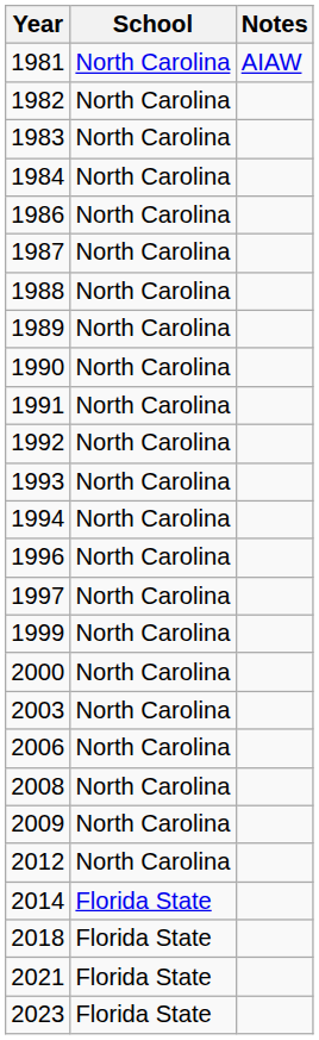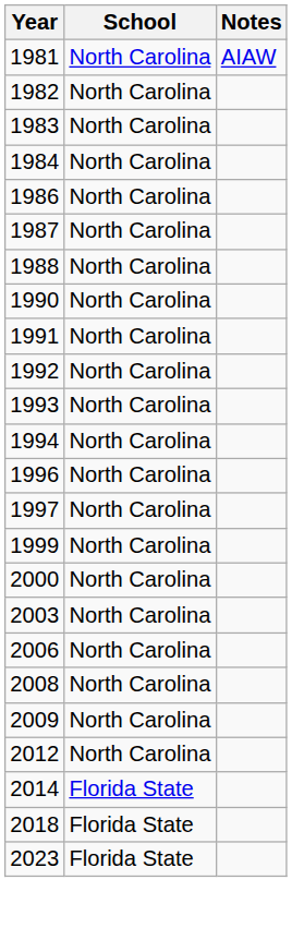 <table class="wikitable">
 <tr>
 <th>Year</th>
 <th>School</th>
 <th>Notes</th>
 </tr>
 <tr>
 <td>1981</td>
 <td><a href='#'>North Carolina</a></td>
 <td><a href='#'>AIAW</a></td>
 </tr>
 <tr>
 <td>1982</td>
 <td>North Carolina</td>
 <td></td>
 </tr>
 <tr>
 <td>1983</td>
 <td>North Carolina</td>
 <td></td>
 </tr>
 <tr>
 <td>1984</td>
 <td>North Carolina</td>
 <td></td>
 </tr>
 <tr>
 <td>1986</td>
 <td>North Carolina</td>
 <td></td>
 </tr>
 <tr>
 <td>1987</td>
 <td>North Carolina</td>
 <td></td>
 </tr>
 <tr>
 <td>1988</td>
-<td>North Carolina</td>
-<td></td>
-</tr>
-<tr>
-<td>1989</td>
 <td>North Carolina</td>
 <td></td>
 </tr>
 <tr>
 <td>1990</td>
 <td>North Carolina</td>
 <td></td>
 </tr>
 <tr>
 <td>1991</td>
 <td>North Carolina</td>
 <td></td>
 </tr>
 <tr>
 <td>1992</td>
 <td>North Carolina</td>
 <td></td>
 </tr>
 <tr>
 <td>1993</td>
 <td>North Carolina</td>
 <td></td>
 </tr>
 <tr>
 <td>1994</td>
 <td>North Carolina</td>
 <td></td>
 </tr>
 <tr>
 <td>1996</td>
 <td>North Carolina</td>
 <td></td>
 </tr>
 <tr>
 <td>1997</td>
 <td>North Carolina</td>
 <td></td>
 </tr>
 <tr>
 <td>1999</td>
 <td>North Carolina</td>
 <td></td>
 </tr>
 <tr>
 <td>2000</td>
 <td>North Carolina</td>
 <td></td>
 </tr>
 <tr>
 <td>2003</td>
 <td>North Carolina</td>
 <td></td>
 </tr>
 <tr>
 <td>2006</td>
 <td>North Carolina</td>
 <td></td>
 </tr>
 <tr>
 <td>2008</td>
 <td>North Carolina</td>
 <td></td>
 </tr>
 <tr>
 <td>2009</td>
 <td>North Carolina</td>
 <td></td>
 </tr>
 <tr>
 <td>2012</td>
 <td>North Carolina</td>
 <td></td>
 </tr>
 <tr>
 <td>2014</td>
 <td><a href='#'>Florida State</a></td>
 <td></td>
 </tr>
 <tr>
 <td>2018</td>
 <td>Florida State</td>
 <td></td>
 </tr>
 <tr>
-<td>2021</td>
-<td>Florida State</td>
-<td></td>
-</tr>
-<tr>
 <td>2023</td>
 <td>Florida State</td>
 <td></td>
 </tr>
 </table>
